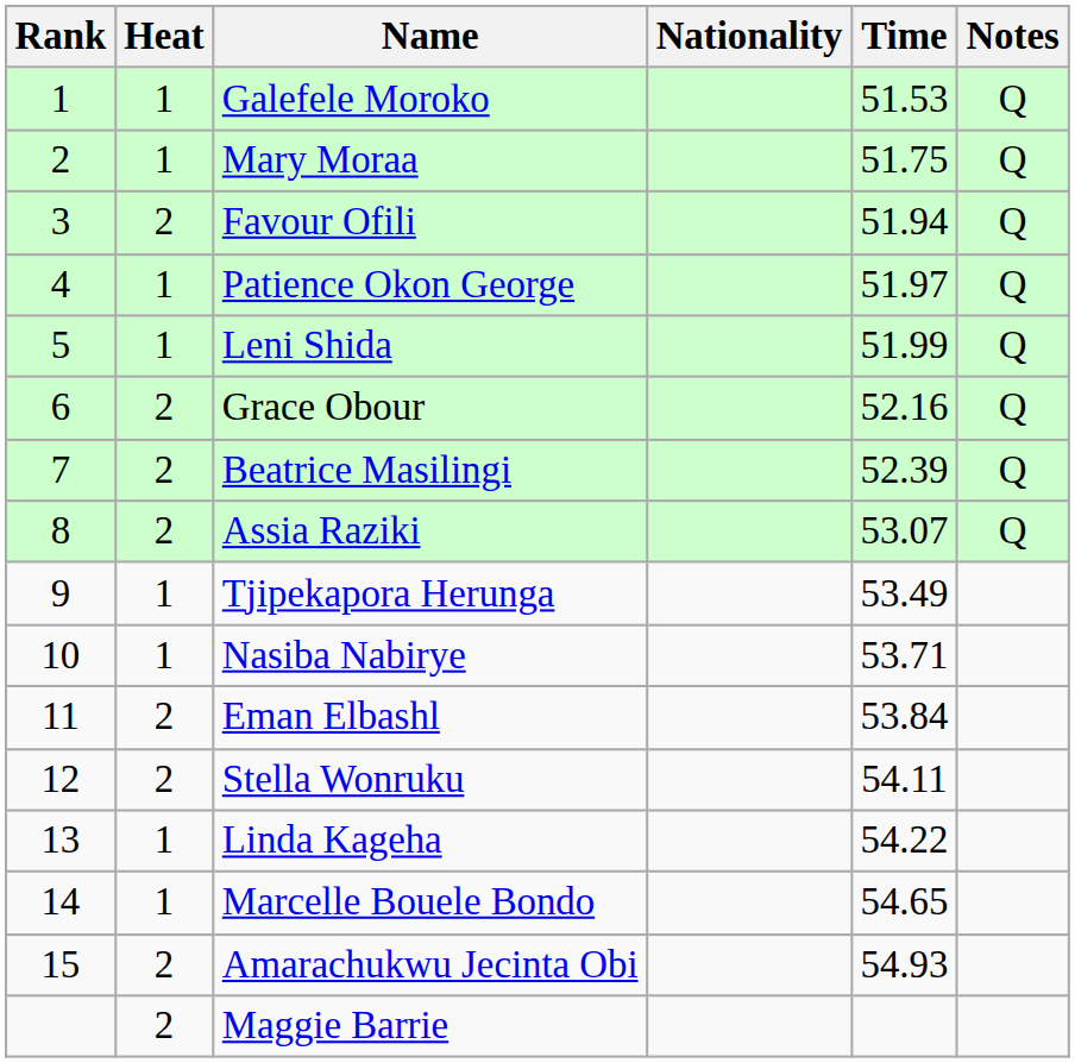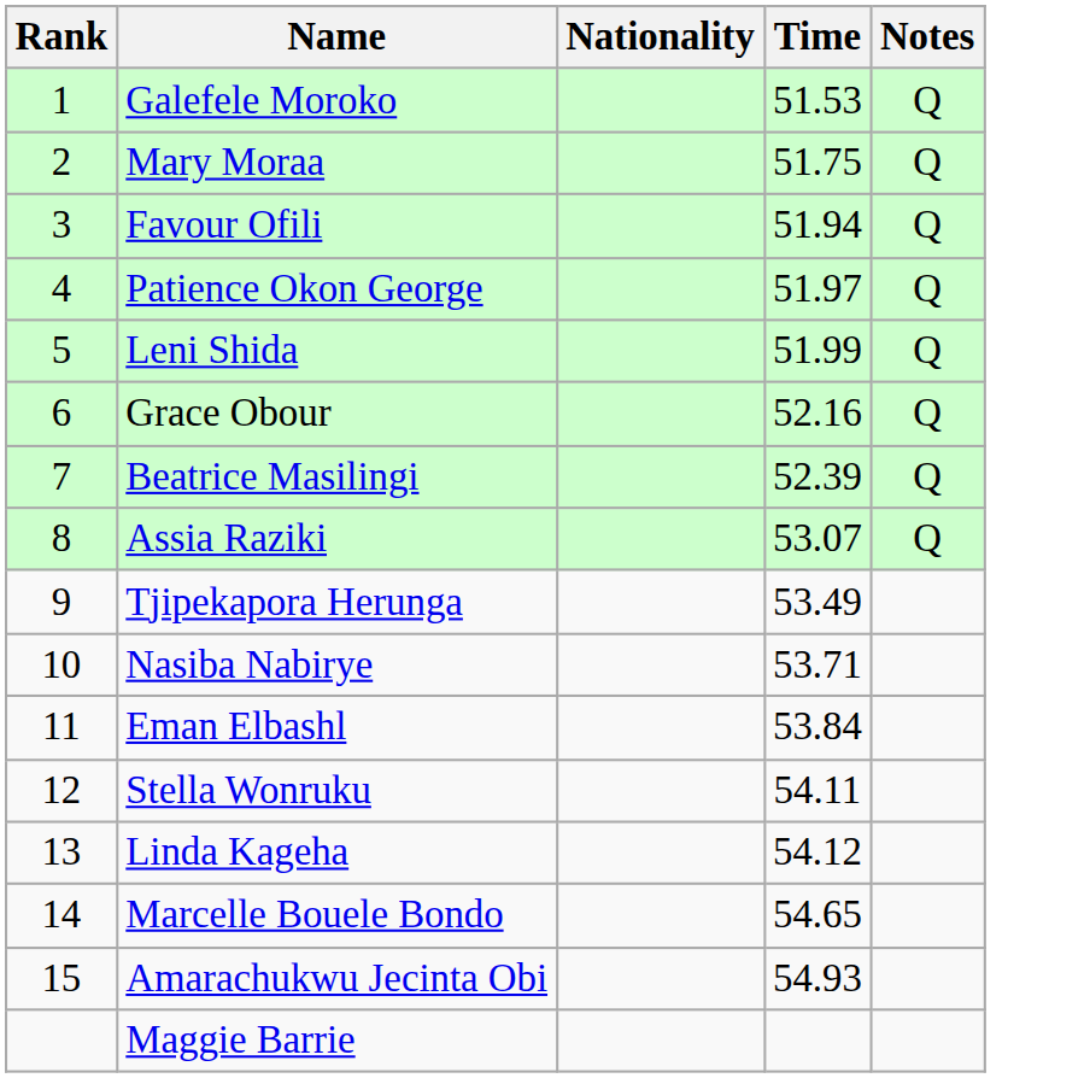 <table class="wikitable sortable" style="text-align:center">
 <tr>
 <th>Rank</th>
-<th>Heat</th>
 <th>Name</th>
 <th>Nationality</th>
 <th>Time</th>
 <th>Notes</th>
 </tr>
 <tr bgcolor=ccffcc>
-<td>1</td>
 <td>1</td>
 <td align=left><a href='#'>Galefele Moroko</a></td>
 <td align=left></td>
 <td>51.53</td>
 <td>Q</td>
 </tr>
 <tr bgcolor=ccffcc>
 <td>2</td>
-<td>1</td>
 <td align=left><a href='#'>Mary Moraa</a></td>
 <td align=left></td>
 <td>51.75</td>
 <td>Q</td>
 </tr>
 <tr bgcolor=ccffcc>
 <td>3</td>
-<td>2</td>
 <td align=left><a href='#'>Favour Ofili</a></td>
 <td align=left></td>
 <td>51.94</td>
 <td>Q</td>
 </tr>
 <tr bgcolor=ccffcc>
 <td>4</td>
-<td>1</td>
 <td align=left><a href='#'>Patience Okon George</a></td>
 <td align=left></td>
 <td>51.97</td>
 <td>Q</td>
 </tr>
 <tr bgcolor=ccffcc>
 <td>5</td>
-<td>1</td>
 <td align=left><a href='#'>Leni Shida</a></td>
 <td align=left></td>
 <td>51.99</td>
 <td>Q</td>
 </tr>
 <tr bgcolor=ccffcc>
 <td>6</td>
-<td>2</td>
 <td align=left>Grace Obour</td>
 <td align=left></td>
 <td>52.16</td>
 <td>Q</td>
 </tr>
 <tr bgcolor=ccffcc>
 <td>7</td>
-<td>2</td>
 <td align=left><a href='#'>Beatrice Masilingi</a></td>
 <td align=left></td>
 <td>52.39</td>
 <td>Q</td>
 </tr>
 <tr bgcolor=ccffcc>
 <td>8</td>
-<td>2</td>
 <td align=left><a href='#'>Assia Raziki</a></td>
 <td align=left></td>
 <td>53.07</td>
 <td>Q</td>
 </tr>
 <tr>
 <td>9</td>
-<td>1</td>
 <td align=left><a href='#'>Tjipekapora Herunga</a></td>
 <td align=left></td>
 <td>53.49</td>
 <td></td>
 </tr>
 <tr>
 <td>10</td>
-<td>1</td>
 <td align=left><a href='#'>Nasiba Nabirye</a></td>
 <td align=left></td>
 <td>53.71</td>
 <td></td>
 </tr>
 <tr>
 <td>11</td>
-<td>2</td>
 <td align=left><a href='#'>Eman Elbashl</a></td>
 <td align=left></td>
 <td>53.84</td>
 <td></td>
 </tr>
 <tr>
 <td>12</td>
-<td>2</td>
 <td align=left><a href='#'>Stella Wonruku</a></td>
 <td align=left></td>
 <td>54.11</td>
 <td></td>
 </tr>
 <tr>
 <td>13</td>
-<td>1</td>
 <td align=left><a href='#'>Linda Kageha</a></td>
 <td align=left></td>
-<td>54.22</td>
+<td>54.12</td>
 <td></td>
 </tr>
 <tr>
 <td>14</td>
-<td>1</td>
 <td align=left><a href='#'>Marcelle Bouele Bondo</a></td>
 <td align=left></td>
 <td>54.65</td>
 <td></td>
 </tr>
 <tr>
 <td>15</td>
-<td>2</td>
 <td align=left><a href='#'>Amarachukwu Jecinta Obi</a></td>
 <td align=left></td>
 <td>54.93</td>
 <td></td>
 </tr>
 <tr>
 <td></td>
-<td>2</td>
 <td align=left><a href='#'>Maggie Barrie</a></td>
 <td align=left></td>
 <td></td>
 <td></td>
 </tr>
 </table>
